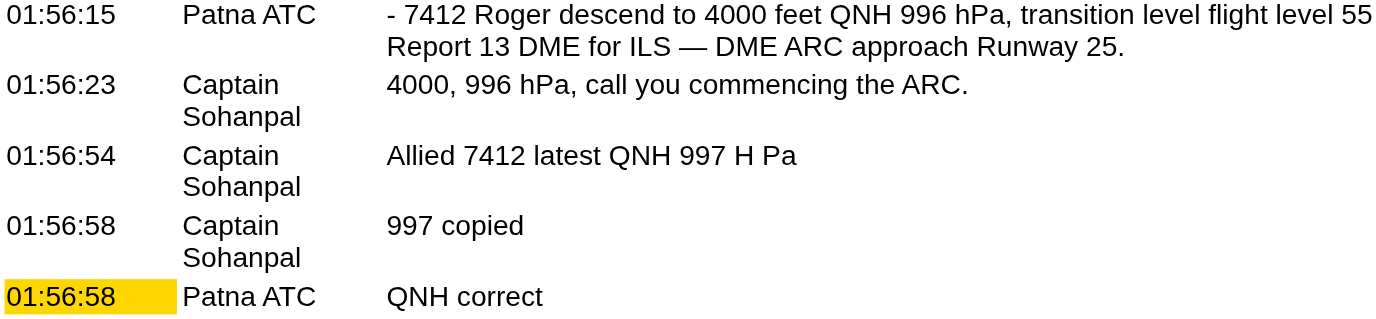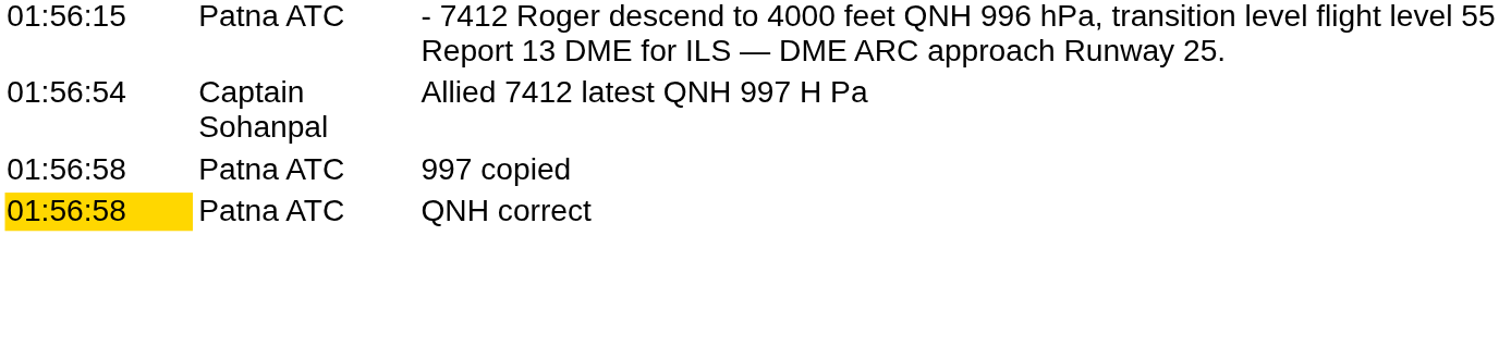 <table align="center" style="border:none;" cellpadding="1">
 <tr>
 <th style="width:6.0em;"></th>
 <th style="width:7.0em;"></th>
 <th style="width:37.0em;"></th>
 </tr>
 <tr style="vertical-align:top;">
 <td>01:56:15</td>
 <td>Patna ATC</td>
 <td>- 7412 Roger descend to  4000 feet QNH 996 hPa,  transition level flight level 55  Report 13 DME for ILS —  DME ARC approach Runway 25.</td>
 </tr>
 <tr style="vertical-align:top;">
-<td>01:56:23</td>
-<td>Captain Sohanpal</td>
-<td>4000, 996 hPa, call you commencing the ARC.</td>
-</tr>
-<tr style="vertical-align:top;">
 <td>01:56:54</td>
 <td>Captain Sohanpal</td>
 <td>Allied 7412 latest QNH 997 H Pa</td>
 </tr>
 <tr style="vertical-align:top;">
 <td>01:56:58</td>
-<td>Captain Sohanpal</td>
+<td>Patna ATC</td>
 <td>997 copied</td>
 </tr>
 <tr style="vertical-align:top;">
 <td style="background: gold;">01:56:58</td>
 <td>Patna ATC</td>
 <td>QNH correct</td>
 </tr>
 </table>
